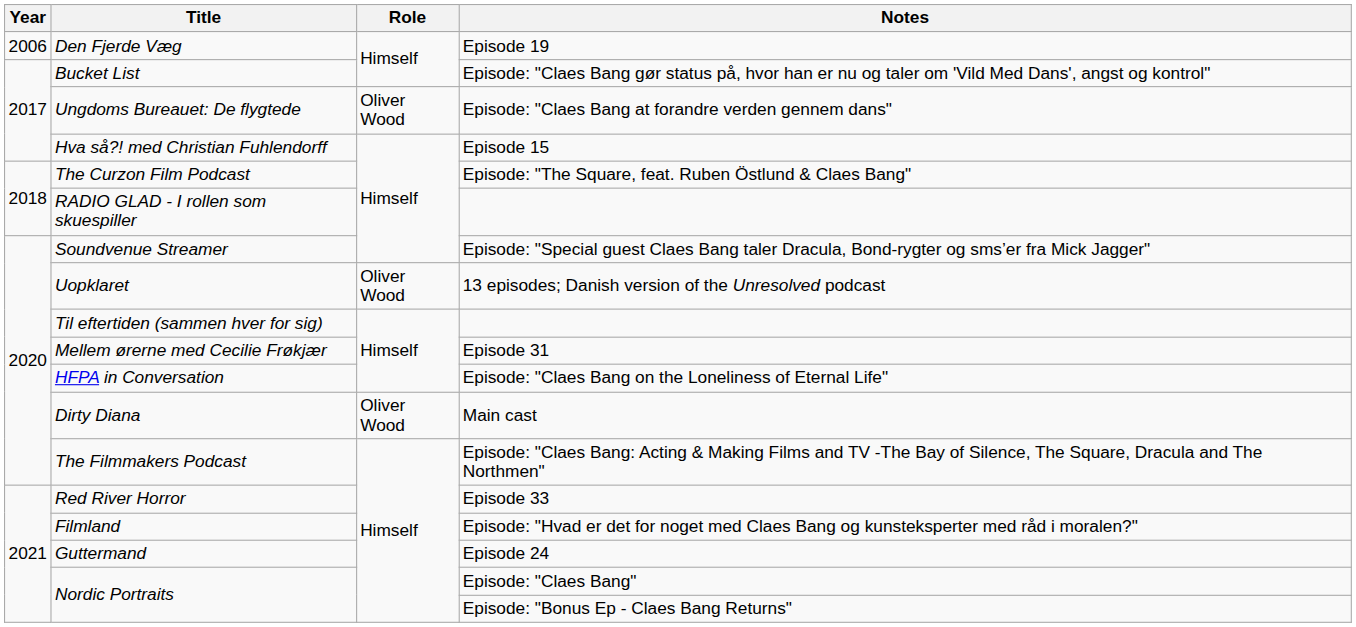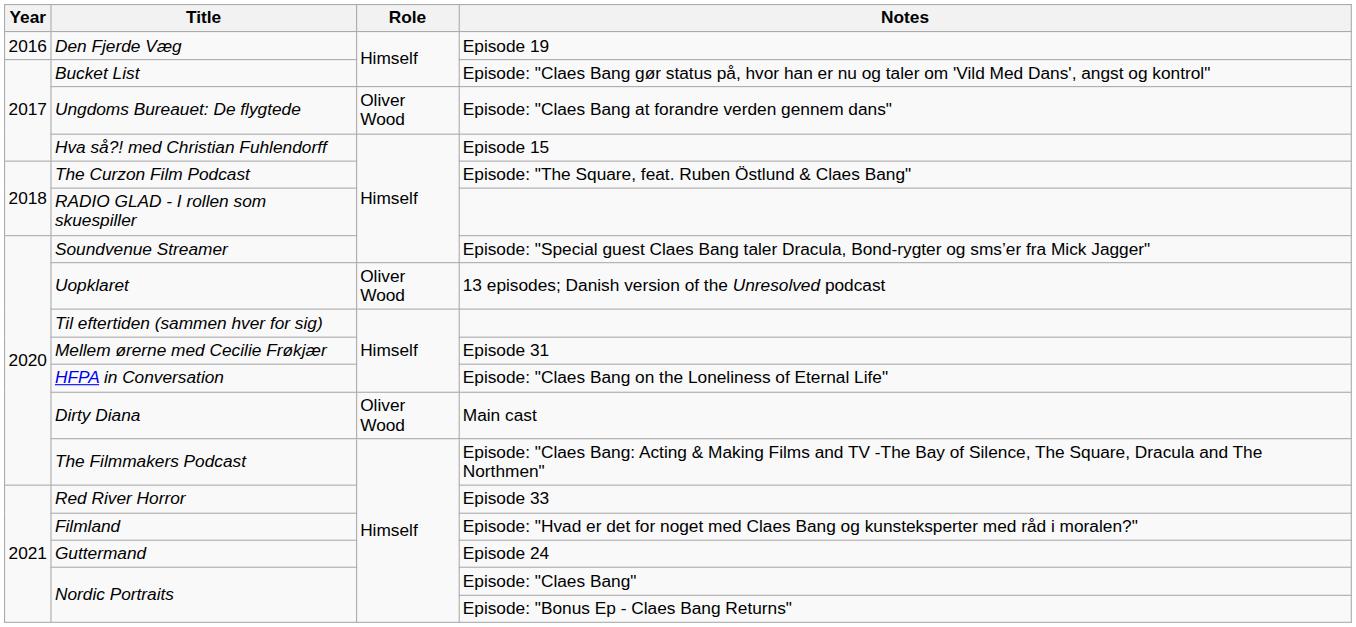 <table class="wikitable sortable">
 <tr>
 <th>Year</th>
 <th>Title</th>
 <th>Role</th>
 <th class="unsortable">Notes</th>
 </tr>
 <tr>
-<td>2006</td>
+<td>2016</td>
 <td><em>Den Fjerde Væg</em></td>
 <td rowspan="2">Himself</td>
 <td>Episode 19</td>
 </tr>
 <tr>
 <td rowspan="3">2017</td>
 <td><em>Bucket List</em></td>
 <td>Episode: "Claes Bang gør status på, hvor han er nu og taler om 'Vild Med Dans', angst og kontrol"</td>
 </tr>
 <tr>
 <td><em>Ungdoms Bureauet: De flygtede</em></td>
 <td>Oliver Wood</td>
 <td>Episode: "Claes Bang at forandre verden gennem dans"</td>
 </tr>
 <tr>
 <td><em>Hva så?! med Christian Fuhlendorff</em></td>
 <td rowspan="4">Himself</td>
 <td>Episode 15</td>
 </tr>
 <tr>
 <td rowspan="2">2018</td>
 <td><em>The Curzon Film Podcast</em></td>
 <td>Episode: "The Square, feat. Ruben Östlund & Claes Bang"</td>
 </tr>
 <tr>
 <td><em>RADIO GLAD - I rollen som skuespiller</em></td>
 <td></td>
 </tr>
 <tr>
 <td rowspan="7">2020</td>
 <td><em>Soundvenue Streamer</em></td>
 <td>Episode: "Special guest Claes Bang taler Dracula, Bond-rygter og sms’er fra Mick Jagger"</td>
 </tr>
 <tr>
 <td><em>Uopklaret</em></td>
 <td>Oliver Wood</td>
 <td>13 episodes; Danish version of the <em>Unresolved</em> podcast</td>
 </tr>
 <tr>
 <td><em>Til eftertiden (sammen hver for sig)</em></td>
 <td rowspan="3">Himself</td>
 <td></td>
 </tr>
 <tr>
 <td><em>Mellem ørerne med Cecilie Frøkjær</em></td>
 <td>Episode 31</td>
 </tr>
 <tr>
 <td><em><a href='#'>HFPA</a> in Conversation</em></td>
 <td>Episode: "Claes Bang on the Loneliness of Eternal Life"</td>
 </tr>
 <tr>
 <td><em>Dirty Diana</em></td>
 <td>Oliver Wood</td>
 <td>Main cast</td>
 </tr>
 <tr>
 <td><em>The Filmmakers Podcast</em></td>
 <td rowspan="6">Himself</td>
 <td>Episode: "Claes Bang: Acting & Making Films and TV -The Bay of Silence, The Square, Dracula and The Northmen"</td>
 </tr>
 <tr>
 <td rowspan="5">2021</td>
 <td><em>Red River Horror</em></td>
 <td>Episode 33</td>
 </tr>
 <tr>
 <td><em>Filmland</em></td>
 <td>Episode: "Hvad er det for noget med Claes Bang og kunsteksperter med råd i moralen?"</td>
 </tr>
 <tr>
 <td><em>Guttermand</em></td>
 <td>Episode 24</td>
 </tr>
 <tr>
 <td rowspan="2"><em>Nordic Portraits</em></td>
 <td>Episode: "Claes Bang"</td>
 </tr>
 <tr>
 <td>Episode: "Bonus Ep - Claes Bang Returns"</td>
 </tr>
 </table>
